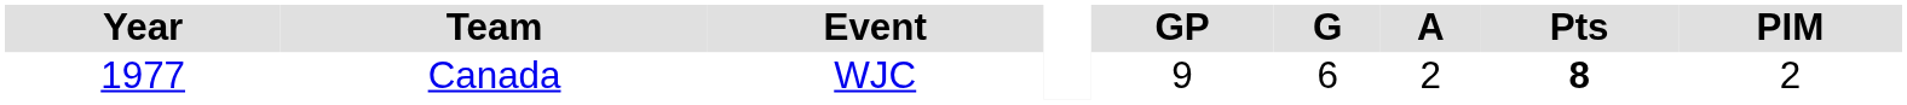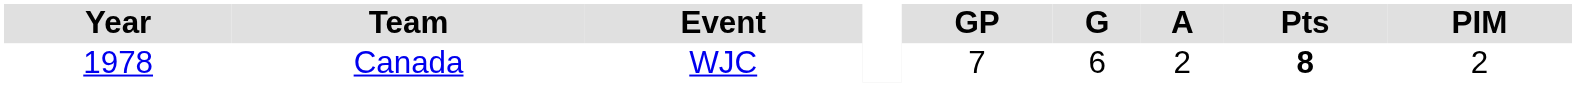 <table border="0" cellpadding="1" cellspacing="0" style="text-align:center; width:50em">
 <tr ALIGN="center" bgcolor="#e0e0e0">
 <th>Year</th>
 <th>Team</th>
 <th>Event</th>
 <th rowspan="99" bgcolor="#ffffff"> </th>
 <th>GP</th>
 <th>G</th>
 <th>A</th>
 <th>Pts</th>
 <th>PIM</th>
 </tr>
 <tr>
-<td><a href='#'>1977</a></td>
+<td><a href='#'>1978</a></td>
 <td><a href='#'>Canada</a></td>
 <td><a href='#'>WJC</a></td>
-<td>9</td>
+<td>7</td>
 <td>6</td>
 <td>2</td>
 <td><strong>8</strong></td>
 <td>2</td>
 </tr>
 </table>
